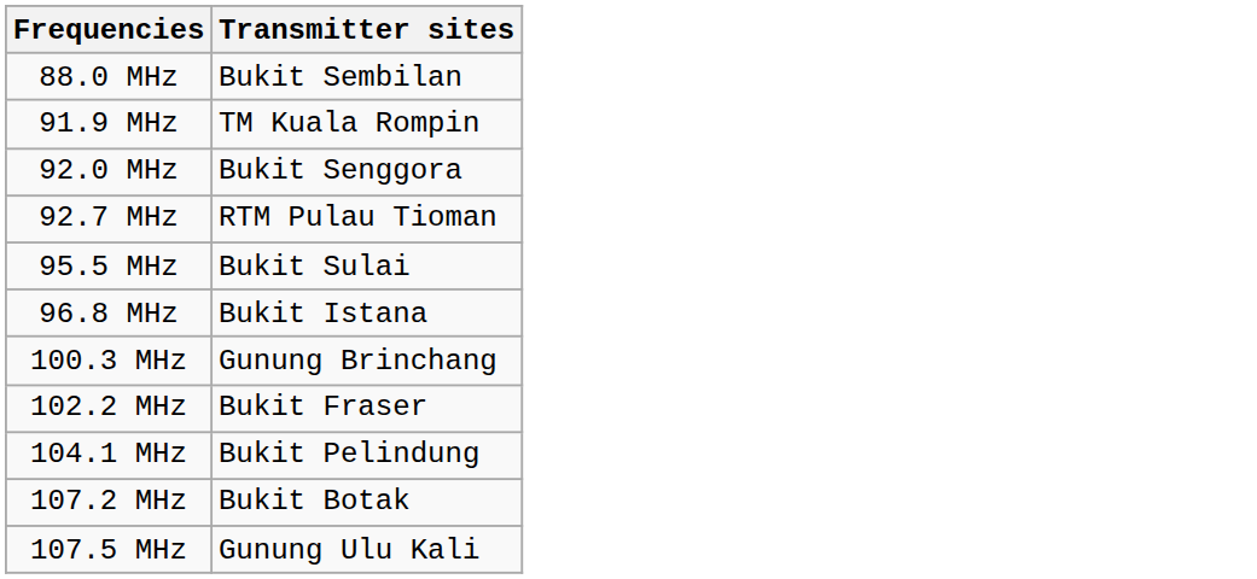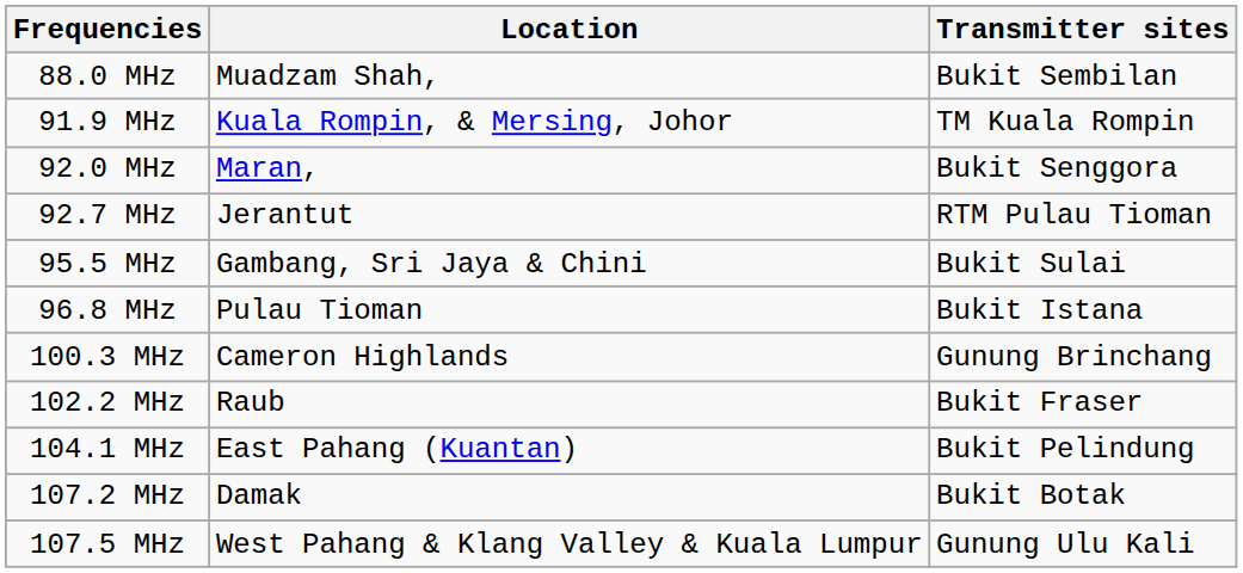 <table class="wikitable">
 <tr>
 <th>Frequencies</th>
+<th>Location</th>
 <th>Transmitter sites</th>
 </tr>
 <tr>
 <td style="text-align:center;">88.0 MHz</td>
+<td>Muadzam Shah,</td>
 <td>Bukit Sembilan</td>
 </tr>
 <tr>
 <td style="text-align:center;">91.9 MHz</td>
+<td><a href='#'>Kuala Rompin</a>, & <a href='#'>Mersing</a>, Johor</td>
 <td>TM Kuala Rompin</td>
 </tr>
 <tr>
 <td style="text-align:center;">92.0 MHz</td>
+<td><a href='#'>Maran</a>,</td>
 <td>Bukit Senggora</td>
 </tr>
 <tr>
 <td style="text-align:center;">92.7 MHz</td>
+<td>Jerantut</td>
 <td>RTM Pulau Tioman</td>
 </tr>
 <tr>
 <td style="text-align:center;">95.5 MHz</td>
+<td>Gambang, Sri Jaya & Chini</td>
 <td>Bukit Sulai</td>
 </tr>
 <tr>
 <td style="text-align:center;">96.8 MHz</td>
+<td>Pulau Tioman</td>
 <td>Bukit Istana</td>
 </tr>
 <tr>
 <td style="text-align:center;">100.3 MHz</td>
+<td>Cameron Highlands</td>
 <td>Gunung Brinchang</td>
 </tr>
 <tr>
 <td style="text-align:center;">102.2 MHz</td>
+<td>Raub</td>
 <td>Bukit Fraser</td>
 </tr>
 <tr>
 <td style="text-align:center;">104.1 MHz</td>
+<td>East Pahang (<a href='#'>Kuantan</a>)</td>
 <td>Bukit Pelindung</td>
 </tr>
 <tr>
 <td style="text-align:center;">107.2 MHz</td>
+<td>Damak</td>
 <td>Bukit Botak</td>
 </tr>
 <tr>
 <td style="text-align:center;">107.5 MHz</td>
+<td>West Pahang & Klang Valley & Kuala Lumpur</td>
 <td>Gunung Ulu Kali</td>
 </tr>
 </table>
